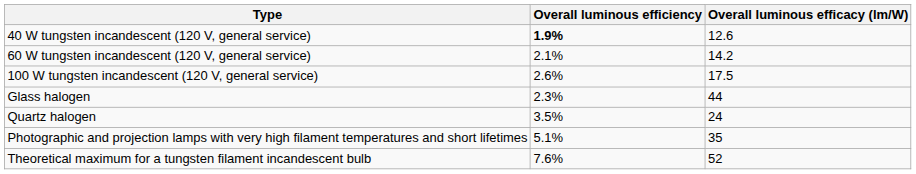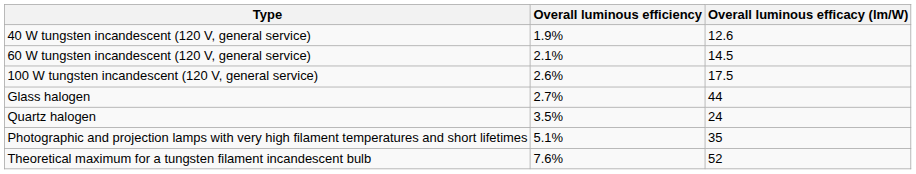 <table class="wikitable">
 <tr>
 <th>Type</th>
 <th>Overall luminous efficiency</th>
 <th>Overall luminous efficacy (lm/W)</th>
 </tr>
 <tr>
 <td>40 W tungsten incandescent (120 V, general service)</td>
-<td><strong>1.9%</strong></td>
+<td>1.9%</td>
 <td>12.6</td>
 </tr>
 <tr>
 <td>60 W tungsten incandescent (120 V, general service)</td>
 <td>2.1%</td>
-<td>14.2</td>
+<td>14.5</td>
 </tr>
 <tr>
 <td>100 W tungsten incandescent (120 V, general service)</td>
 <td>2.6%</td>
 <td>17.5</td>
 </tr>
 <tr>
 <td>Glass halogen</td>
-<td>2.3%</td>
+<td>2.7%</td>
 <td>44</td>
 </tr>
 <tr>
 <td>Quartz halogen</td>
 <td>3.5%</td>
 <td>24</td>
 </tr>
 <tr>
 <td>Photographic and projection lamps with very high filament temperatures and short lifetimes</td>
 <td>5.1%</td>
 <td>35</td>
 </tr>
 <tr>
 <td>Theoretical maximum for a tungsten filament incandescent bulb</td>
 <td>7.6%</td>
 <td>52</td>
 </tr>
 </table>
